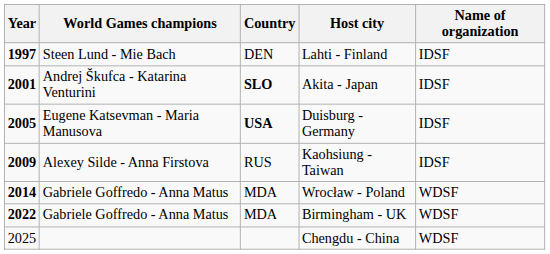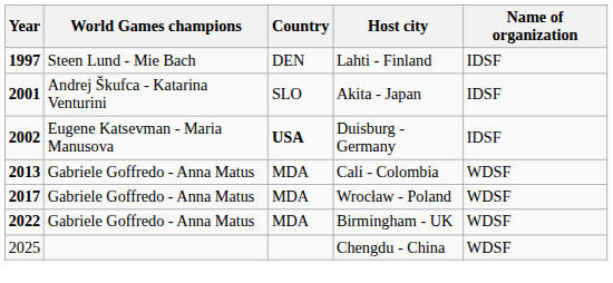 <table class="wikitable">
 <tr>
 <th>Year</th>
 <th>World Games champions</th>
 <th>Country</th>
 <th>Host city</th>
 <th>Name of organization</th>
 </tr>
 <tr>
 <td><strong>1997</strong></td>
 <td>Steen Lund - Mie Bach</td>
 <td>DEN</td>
 <td>Lahti - Finland</td>
 <td>IDSF</td>
 </tr>
 <tr>
 <td><strong>2001</strong></td>
 <td>Andrej Škufca - Katarina Venturini</td>
-<td><strong>SLO</strong></td>
+<td>SLO</td>
 <td>Akita - Japan</td>
 <td>IDSF</td>
 </tr>
 <tr>
-<td><strong>2005</strong></td>
+<td><strong>2002</strong></td>
 <td>Eugene Katsevman - Maria Manusova</td>
 <td><strong>USA</strong></td>
 <td>Duisburg - Germany</td>
 <td>IDSF</td>
 </tr>
 <tr>
-<td><strong>2009</strong></td>
-<td>Alexey Silde - Anna Firstova</td>
-<td>RUS</td>
-<td>Kaohsiung - Taiwan</td>
-<td>IDSF</td>
+<td><strong>2013</strong></td>
+<td>Gabriele Goffredo - Anna Matus</td>
+<td>MDA</td>
+<td>Cali - Colombia</td>
+<td>WDSF</td>
 </tr>
 <tr>
-<td><strong>2014</strong></td>
+<td><strong>2017</strong></td>
 <td>Gabriele Goffredo - Anna Matus</td>
 <td>MDA</td>
 <td>Wrocław - Poland</td>
 <td>WDSF</td>
 </tr>
 <tr>
 <td><strong>2022</strong></td>
 <td>Gabriele Goffredo - Anna Matus</td>
 <td>MDA</td>
 <td>Birmingham - UK</td>
 <td>WDSF</td>
 </tr>
 <tr>
 <td>2025</td>
 <td></td>
 <td></td>
 <td>Chengdu - China</td>
 <td>WDSF</td>
 </tr>
 </table>
